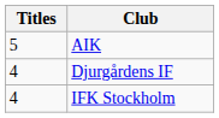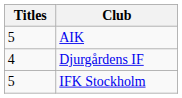 <table class="wikitable" style="width:200px;">
 <tr>
 <th>Titles</th>
 <th>Club</th>
 </tr>
 <tr>
 <td>5</td>
 <td><a href='#'>AIK</a></td>
 </tr>
 <tr>
 <td>4</td>
 <td><a href='#'>Djurgårdens IF</a></td>
 </tr>
 <tr>
-<td>4</td>
+<td>5</td>
 <td><a href='#'>IFK Stockholm</a></td>
 </tr>
 </table>
